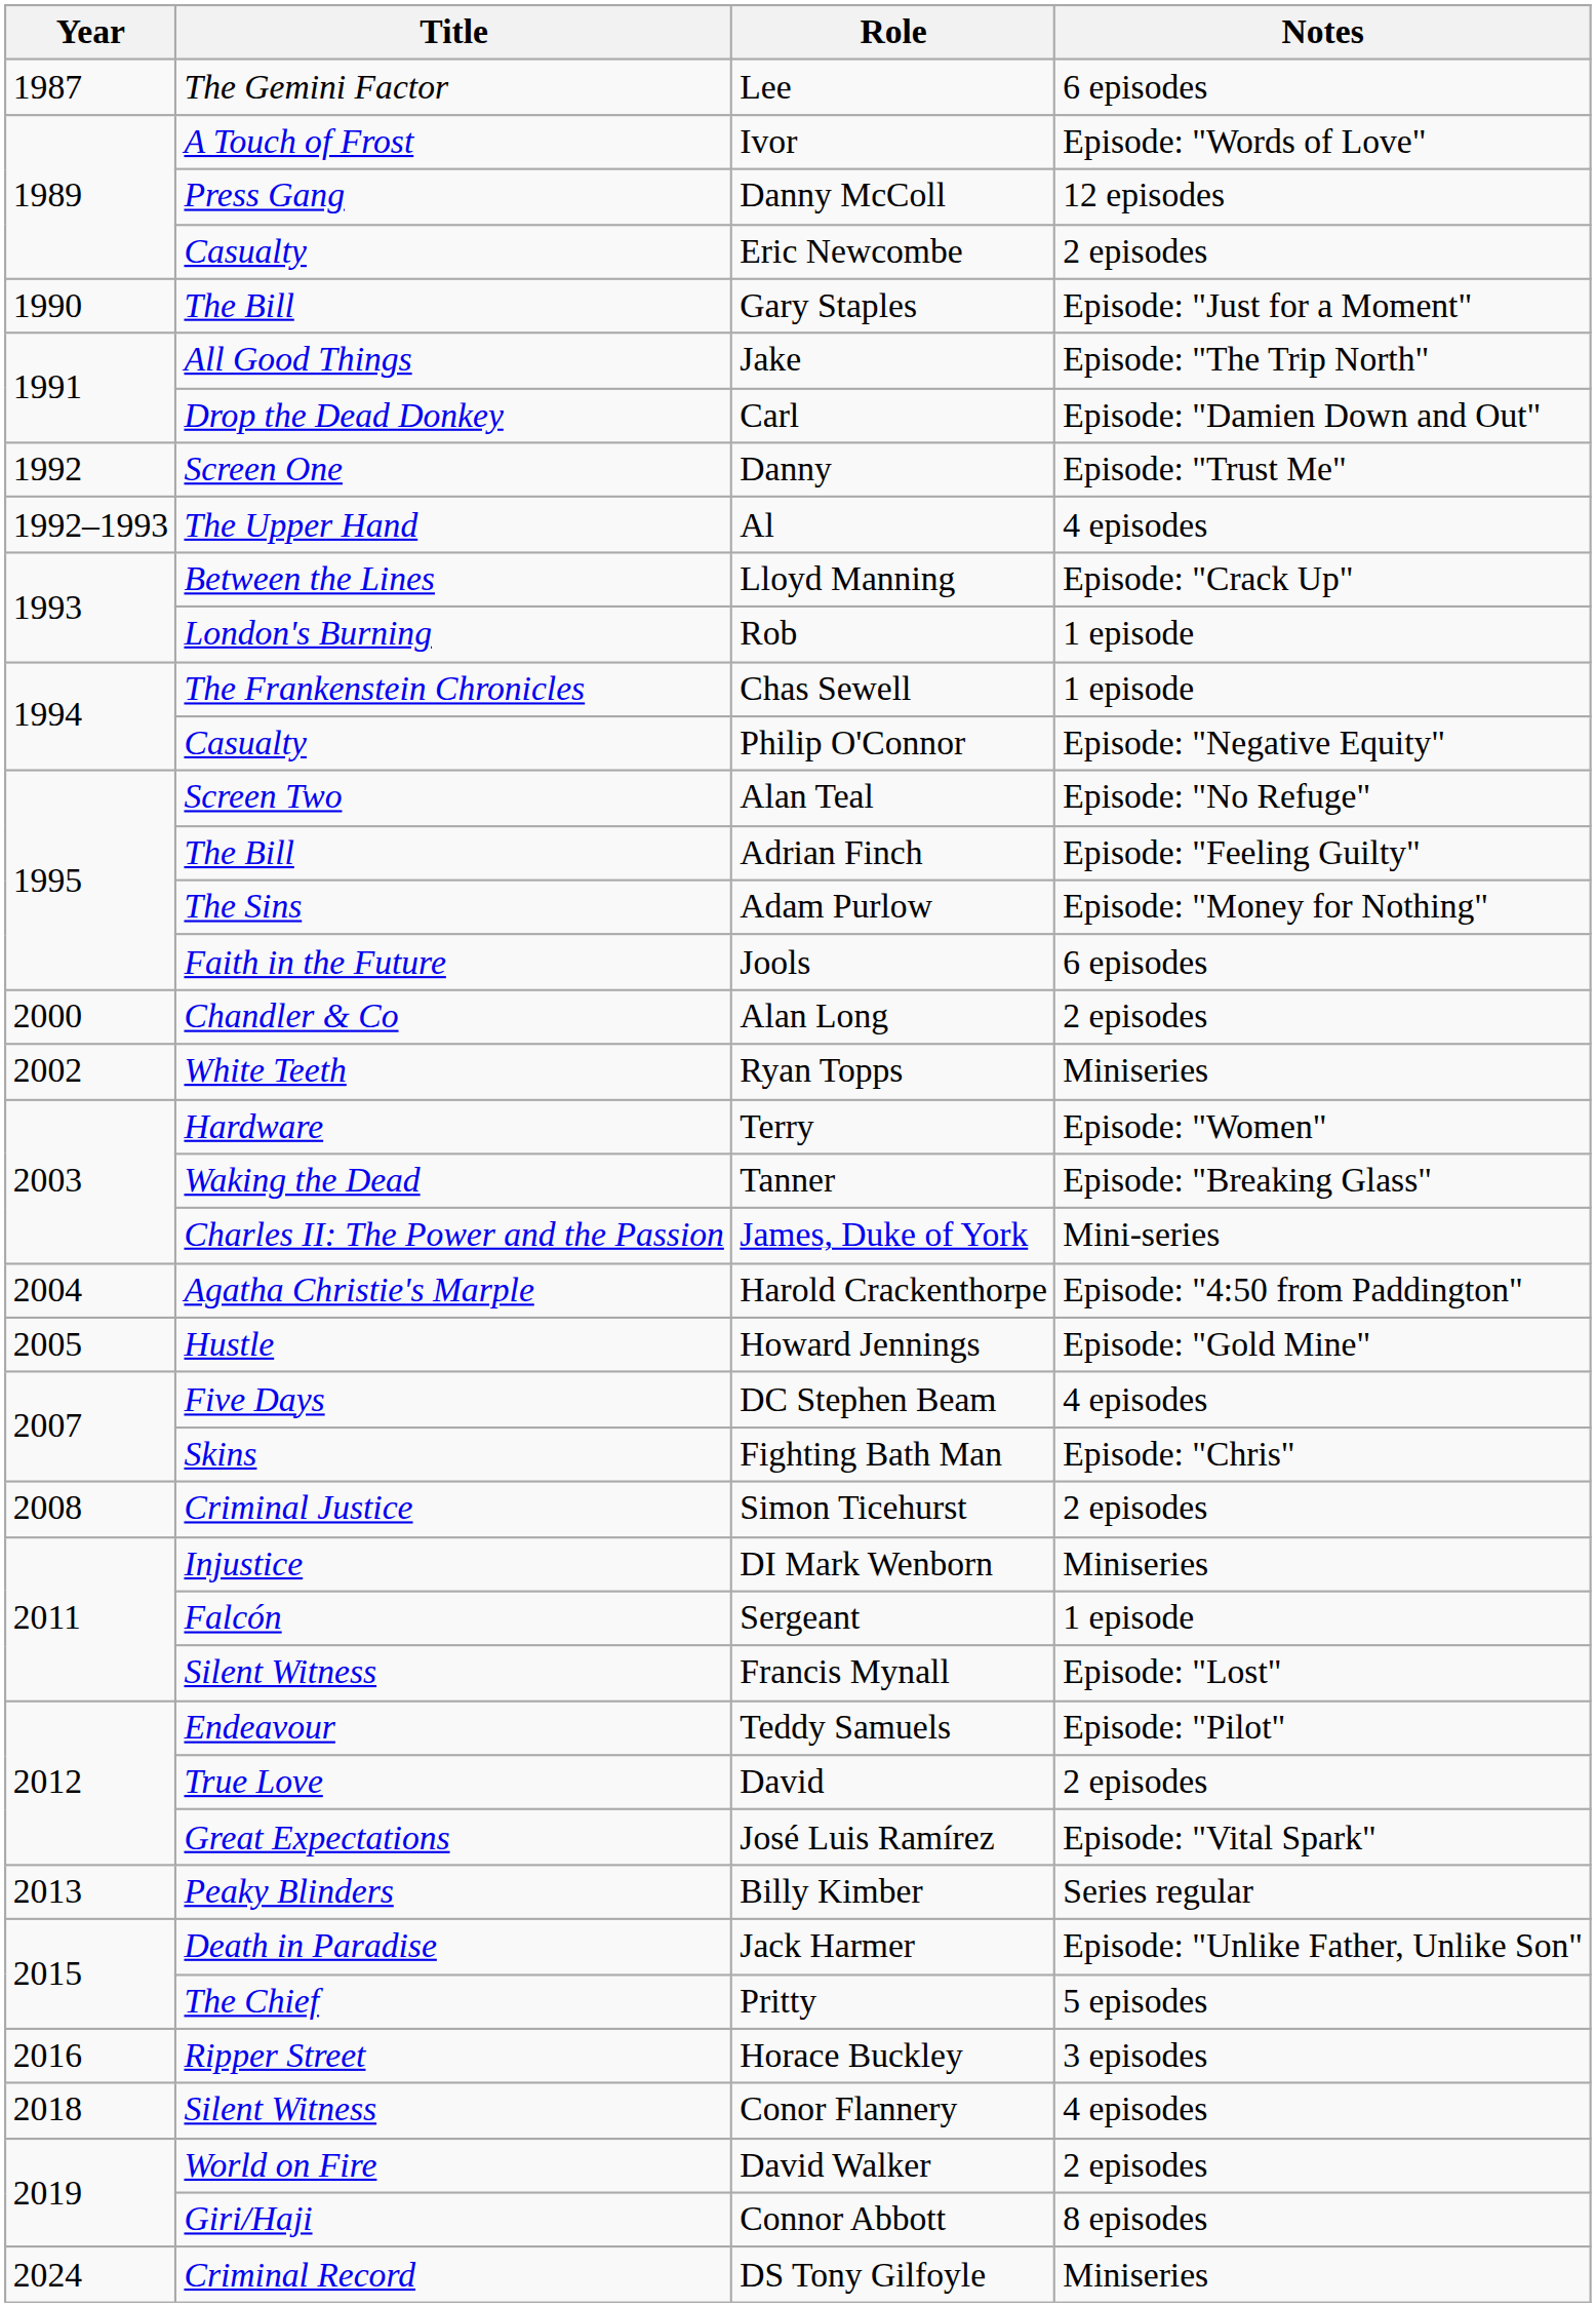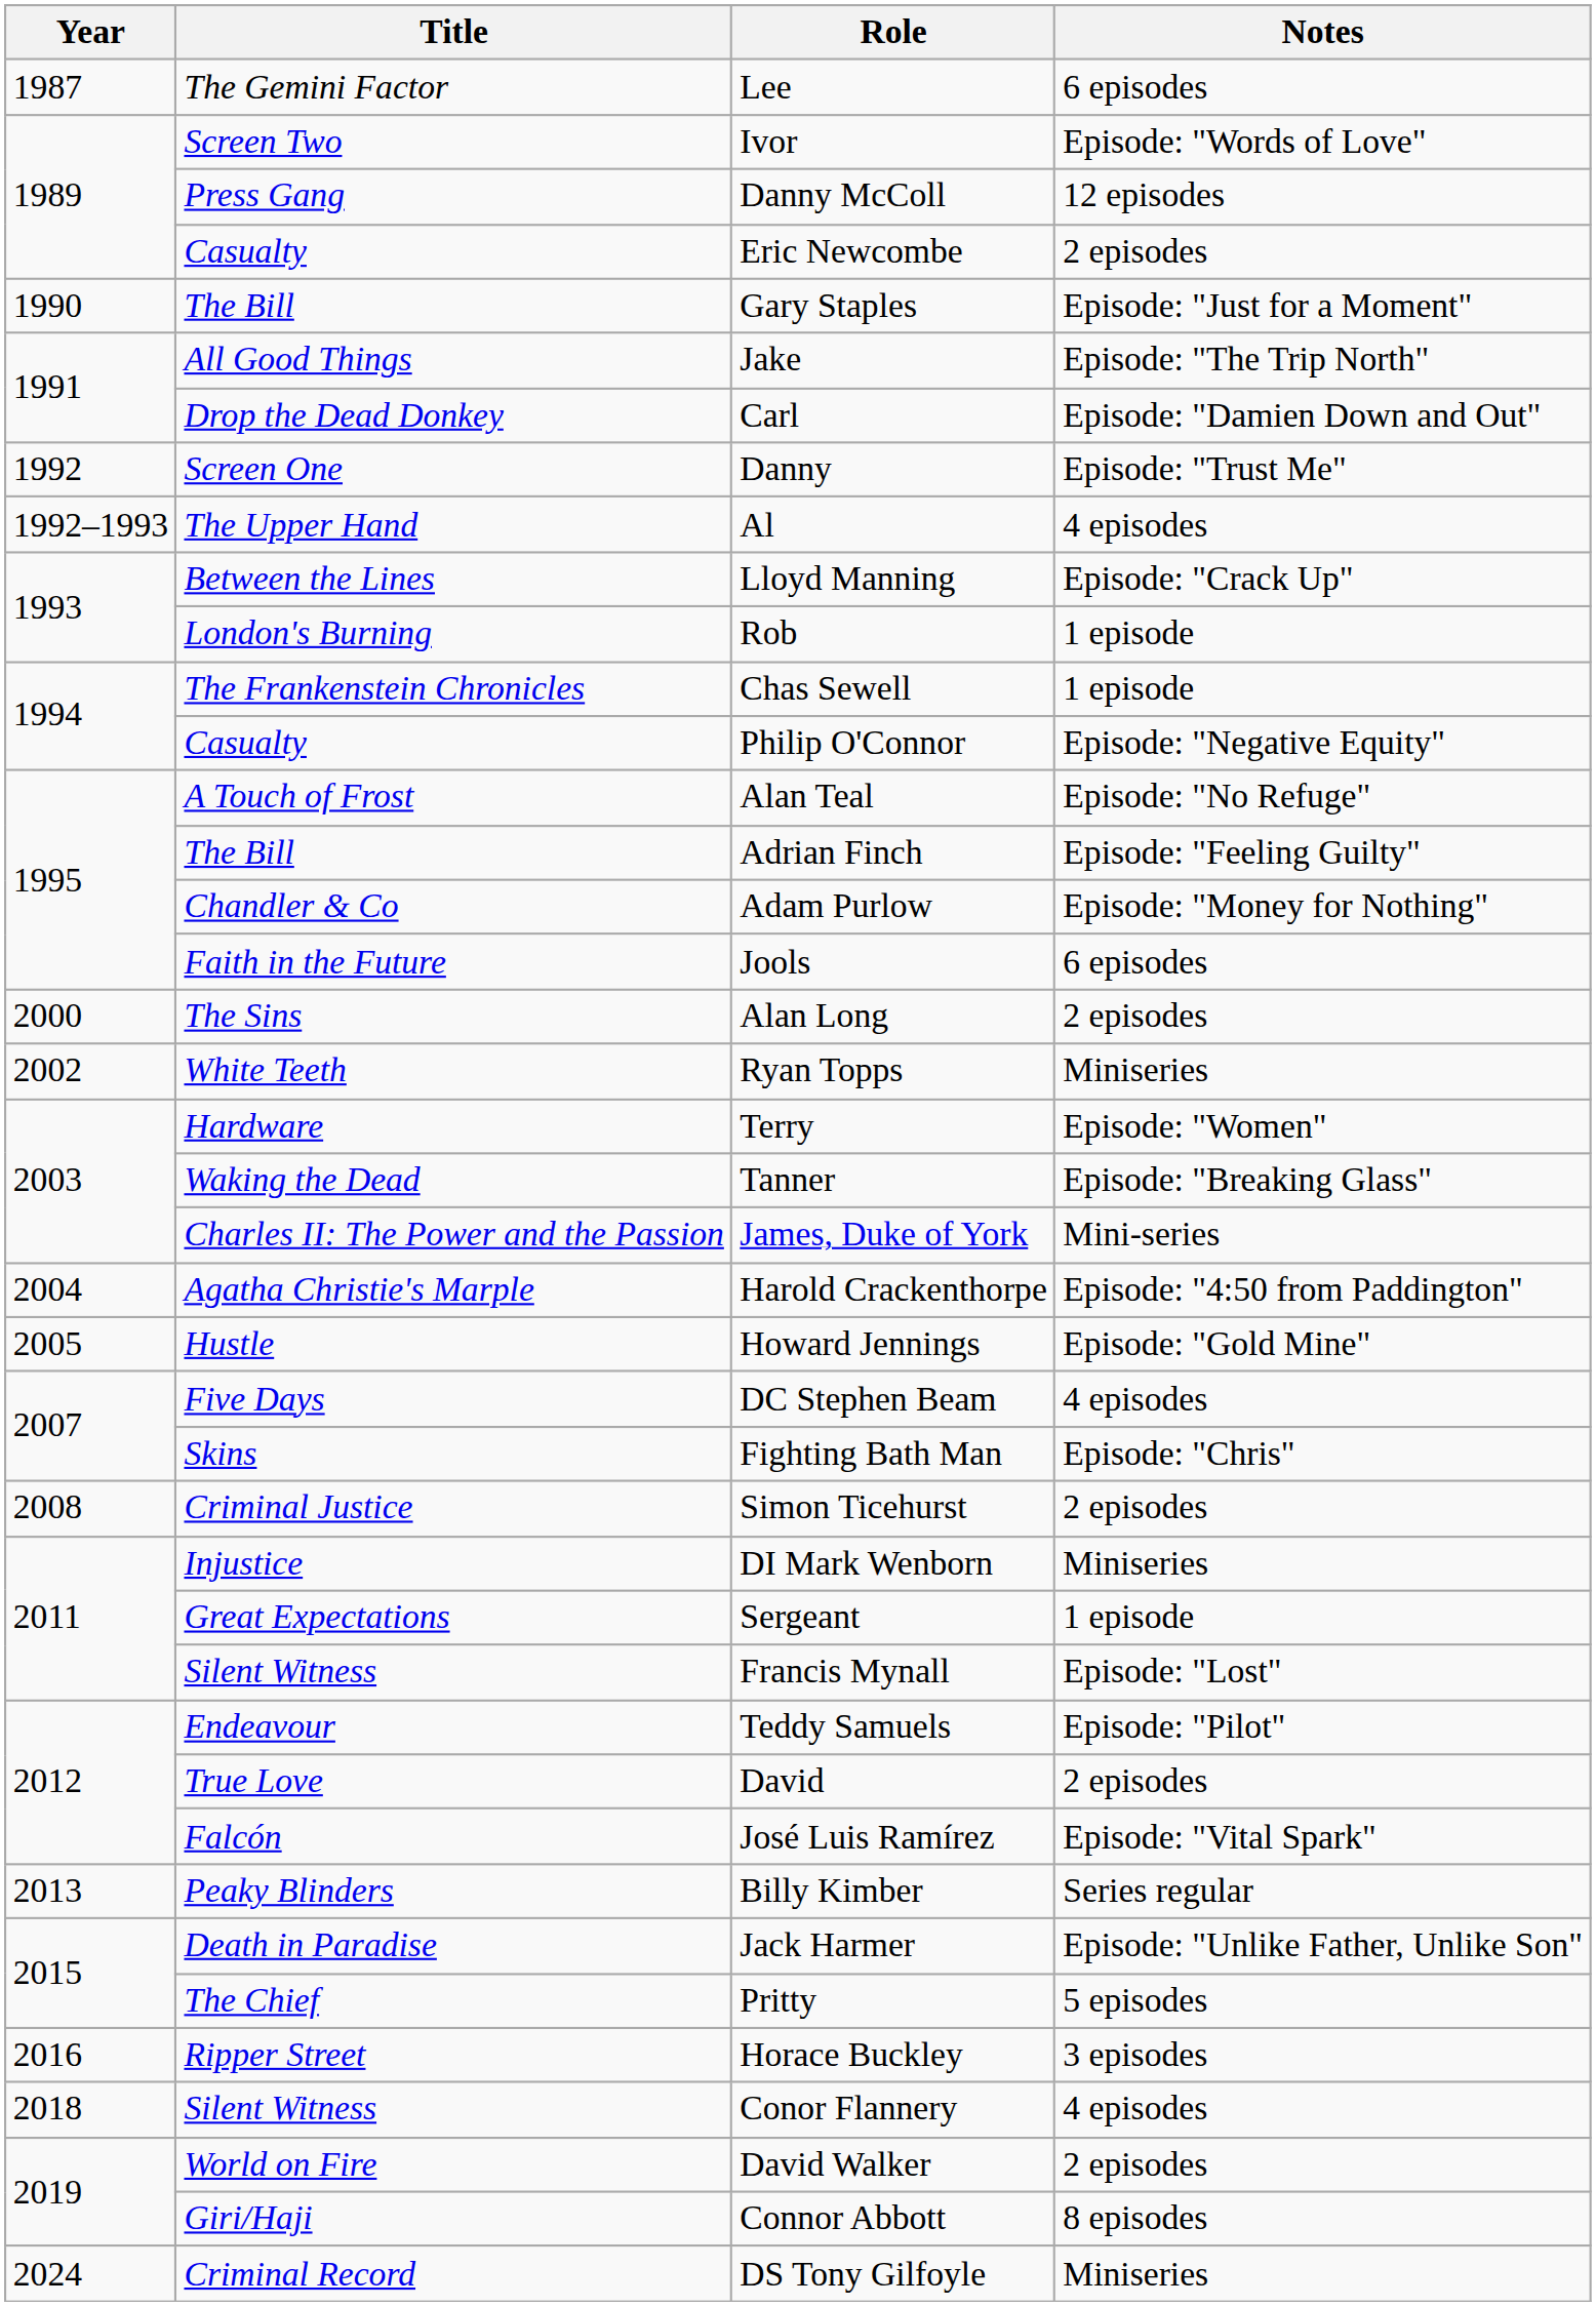 <table class=wikitable>
 <tr>
 <th>Year</th>
 <th>Title</th>
 <th>Role</th>
 <th>Notes</th>
 </tr>
 <tr>
 <td>1987</td>
 <td><em>The Gemini Factor</em></td>
 <td>Lee</td>
 <td>6 episodes</td>
 </tr>
 <tr>
 <td rowspan="3">1989</td>
-<td><em><a href='#'>A Touch of Frost</a></em></td>
+<td><em><a href='#'>Screen Two</a></em></td>
 <td>Ivor</td>
 <td>Episode: "Words of Love"</td>
 </tr>
 <tr>
 <td><em><a href='#'>Press Gang</a></em></td>
 <td>Danny McColl</td>
 <td>12 episodes</td>
 </tr>
 <tr>
 <td><em><a href='#'>Casualty</a></em></td>
 <td>Eric Newcombe</td>
 <td>2 episodes</td>
 </tr>
 <tr>
 <td>1990</td>
 <td><em><a href='#'>The Bill</a></em></td>
 <td>Gary Staples</td>
 <td>Episode: "Just for a Moment"</td>
 </tr>
 <tr>
 <td rowspan="2">1991</td>
 <td><em><a href='#'>All Good Things</a></em></td>
 <td>Jake</td>
 <td>Episode: "The Trip North"</td>
 </tr>
 <tr>
 <td><em><a href='#'>Drop the Dead Donkey</a></em></td>
 <td>Carl</td>
 <td>Episode: "Damien Down and Out"</td>
 </tr>
 <tr>
 <td>1992</td>
 <td><em><a href='#'>Screen One</a></em></td>
 <td>Danny</td>
 <td>Episode: "Trust Me"</td>
 </tr>
 <tr>
 <td>1992–1993</td>
 <td><em><a href='#'>The Upper Hand</a></em></td>
 <td>Al</td>
 <td>4 episodes</td>
 </tr>
 <tr>
 <td rowspan="2">1993</td>
 <td><em><a href='#'>Between the Lines</a></em></td>
 <td>Lloyd Manning</td>
 <td>Episode: "Crack Up"</td>
 </tr>
 <tr>
 <td><em><a href='#'>London's Burning</a></em></td>
 <td>Rob</td>
 <td>1 episode</td>
 </tr>
 <tr>
 <td rowspan="2">1994</td>
 <td><em><a href='#'>The Frankenstein Chronicles</a></em></td>
 <td>Chas Sewell</td>
 <td>1 episode</td>
 </tr>
 <tr>
 <td><em><a href='#'>Casualty</a></em></td>
 <td>Philip O'Connor</td>
 <td>Episode: "Negative Equity"</td>
 </tr>
 <tr>
 <td rowspan="4">1995</td>
-<td><em><a href='#'>Screen Two</a></em></td>
+<td><em><a href='#'>A Touch of Frost</a></em></td>
 <td>Alan Teal</td>
 <td>Episode: "No Refuge"</td>
 </tr>
 <tr>
 <td><em><a href='#'>The Bill</a></em></td>
 <td>Adrian Finch</td>
 <td>Episode: "Feeling Guilty"</td>
 </tr>
 <tr>
-<td><em><a href='#'>The Sins</a></em></td>
+<td><em><a href='#'>Chandler & Co</a></em></td>
 <td>Adam Purlow</td>
 <td>Episode: "Money for Nothing"</td>
 </tr>
 <tr>
 <td><em><a href='#'>Faith in the Future</a></em></td>
 <td>Jools</td>
 <td>6 episodes</td>
 </tr>
 <tr>
 <td>2000</td>
-<td><em><a href='#'>Chandler & Co</a></em></td>
+<td><em><a href='#'>The Sins</a></em></td>
 <td>Alan Long</td>
 <td>2 episodes</td>
 </tr>
 <tr>
 <td>2002</td>
 <td><em><a href='#'>White Teeth</a></em></td>
 <td>Ryan Topps</td>
 <td>Miniseries</td>
 </tr>
 <tr>
 <td rowspan="3">2003</td>
 <td><em><a href='#'>Hardware</a></em></td>
 <td>Terry</td>
 <td>Episode: "Women"</td>
 </tr>
 <tr>
 <td><em><a href='#'>Waking the Dead</a></em></td>
 <td>Tanner</td>
 <td>Episode: "Breaking Glass"</td>
 </tr>
 <tr>
 <td><em><a href='#'>Charles II: The Power and the Passion</a></em></td>
 <td><a href='#'>James, Duke of York</a></td>
 <td>Mini-series</td>
 </tr>
 <tr>
 <td>2004</td>
 <td><em><a href='#'>Agatha Christie's Marple</a></em></td>
 <td>Harold Crackenthorpe</td>
 <td>Episode: "4:50 from Paddington"</td>
 </tr>
 <tr>
 <td>2005</td>
 <td><em><a href='#'>Hustle</a></em></td>
 <td>Howard Jennings</td>
 <td>Episode: "Gold Mine"</td>
 </tr>
 <tr>
 <td rowspan="2">2007</td>
 <td><em><a href='#'>Five Days</a></em></td>
 <td>DC Stephen Beam</td>
 <td>4 episodes</td>
 </tr>
 <tr>
 <td><em><a href='#'>Skins</a></em></td>
 <td>Fighting Bath Man</td>
 <td>Episode: "Chris"</td>
 </tr>
 <tr>
 <td>2008</td>
 <td><em><a href='#'>Criminal Justice</a></em></td>
 <td>Simon Ticehurst</td>
 <td>2 episodes</td>
 </tr>
 <tr>
 <td rowspan="3">2011</td>
 <td><em><a href='#'>Injustice</a></em></td>
 <td>DI Mark Wenborn</td>
 <td>Miniseries</td>
 </tr>
 <tr>
-<td><em><a href='#'>Falcón</a></em></td>
+<td><em><a href='#'>Great Expectations</a></em></td>
 <td>Sergeant</td>
 <td>1 episode</td>
 </tr>
 <tr>
 <td><em><a href='#'>Silent Witness</a></em></td>
 <td>Francis Mynall</td>
 <td>Episode: "Lost"</td>
 </tr>
 <tr>
 <td rowspan="3">2012</td>
 <td><em><a href='#'>Endeavour</a></em></td>
 <td>Teddy Samuels</td>
 <td>Episode: "Pilot"</td>
 </tr>
 <tr>
 <td><em><a href='#'>True Love</a></em></td>
 <td>David</td>
 <td>2 episodes</td>
 </tr>
 <tr>
-<td><em><a href='#'>Great Expectations</a></em></td>
+<td><em><a href='#'>Falcón</a></em></td>
 <td>José Luis Ramírez</td>
 <td>Episode: "Vital Spark"</td>
 </tr>
 <tr>
 <td>2013</td>
 <td><em><a href='#'>Peaky Blinders</a></em></td>
 <td>Billy Kimber</td>
 <td>Series regular</td>
 </tr>
 <tr>
 <td rowspan="2">2015</td>
 <td><em><a href='#'>Death in Paradise</a></em></td>
 <td>Jack Harmer</td>
 <td>Episode: "Unlike Father, Unlike Son"</td>
 </tr>
 <tr>
 <td><em><a href='#'>The Chief</a></em></td>
 <td>Pritty</td>
 <td>5 episodes</td>
 </tr>
 <tr>
 <td>2016</td>
 <td><em><a href='#'>Ripper Street</a></em></td>
 <td>Horace Buckley</td>
 <td>3 episodes</td>
 </tr>
 <tr>
 <td>2018</td>
 <td><em><a href='#'>Silent Witness</a></em></td>
 <td>Conor Flannery</td>
 <td>4 episodes</td>
 </tr>
 <tr>
 <td rowspan="2">2019</td>
 <td><em><a href='#'>World on Fire</a></em></td>
 <td>David Walker</td>
 <td>2 episodes</td>
 </tr>
 <tr>
 <td><em><a href='#'>Giri/Haji</a></em></td>
 <td>Connor Abbott</td>
 <td>8 episodes</td>
 </tr>
 <tr>
 <td>2024</td>
 <td><em><a href='#'>Criminal Record</a></em></td>
 <td>DS Tony Gilfoyle</td>
 <td>Miniseries</td>
 </tr>
 </table>
